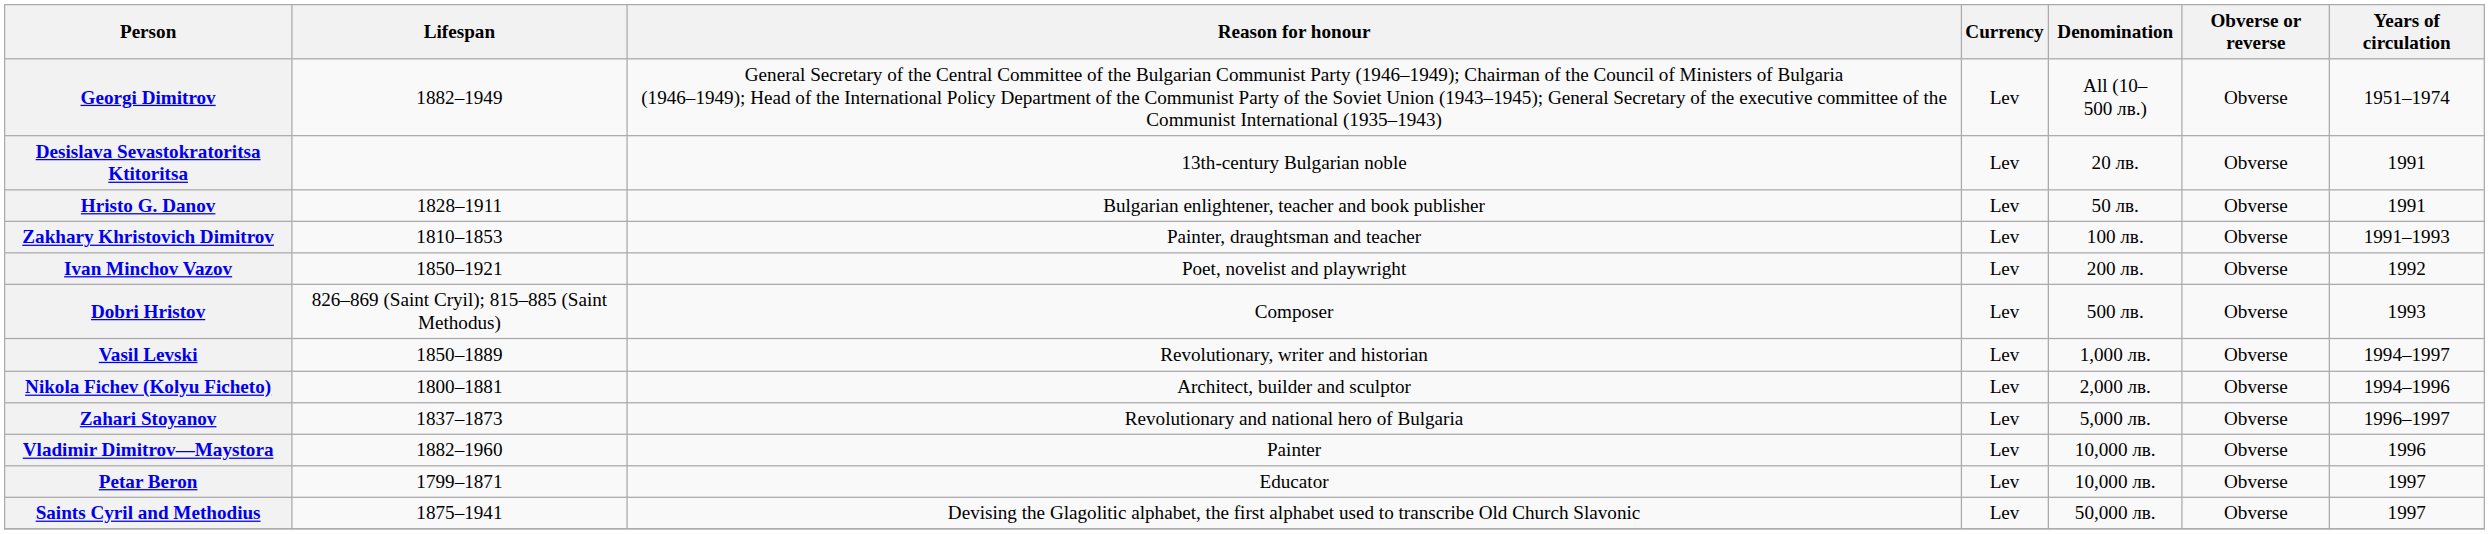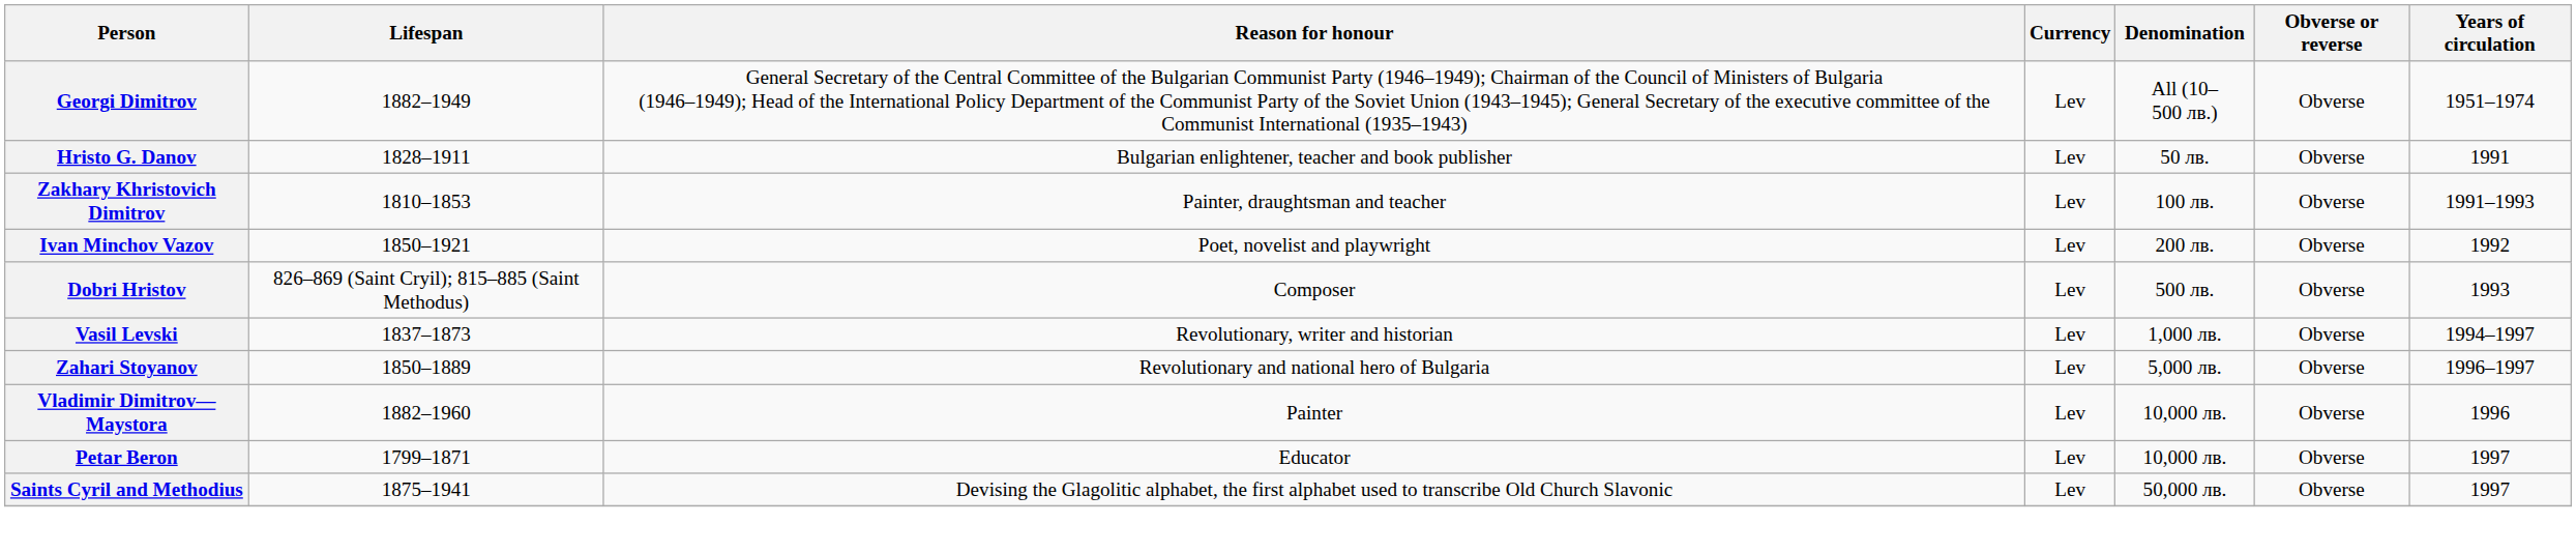 <table class="wikitable" style="font-size:95%; text-align:center;">
 <tr>
 <th>Person</th>
 <th>Lifespan</th>
 <th>Reason for honour</th>
 <th>Currency</th>
 <th>Denomination</th>
 <th>Obverse or reverse</th>
 <th>Years of circulation</th>
 </tr>
 <tr>
 <th><a href='#'>Georgi Dimitrov</a></th>
 <td>1882–1949</td>
 <td>General Secretary of the Central Committee of the Bulgarian Communist Party (1946–1949); Chairman of the Council of Ministers of Bulgaria<br>(1946–1949); Head of the International Policy Department of the Communist Party of the Soviet Union (1943–1945); General Secretary of the executive committee of the Communist International (1935–1943)</td>
 <td>Lev</td>
 <td>All (10–500 лв.)</td>
 <td>Obverse</td>
 <td>1951–1974</td>
-</tr>
-<tr>
-<th><a href='#'>Desislava Sevastokratoritsa Ktitoritsa</a></th>
-<td></td>
-<td>13th-century Bulgarian noble</td>
-<td>Lev</td>
-<td>20 лв.</td>
-<td>Obverse</td>
-<td>1991</td>
 </tr>
 <tr>
 <th><a href='#'>Hristo G. Danov</a></th>
 <td>1828–1911</td>
 <td>Bulgarian enlightener, teacher and book publisher</td>
 <td>Lev</td>
 <td>50 лв.</td>
 <td>Obverse</td>
 <td>1991</td>
 </tr>
 <tr>
 <th><a href='#'>Zakhary Khristovich Dimitrov</a></th>
 <td>1810–1853</td>
 <td>Painter, draughtsman and teacher</td>
 <td>Lev</td>
 <td>100 лв.</td>
 <td>Obverse</td>
 <td>1991–1993</td>
 </tr>
 <tr>
 <th><a href='#'>Ivan Minchov Vazov</a></th>
 <td>1850–1921</td>
 <td>Poet, novelist and playwright</td>
 <td>Lev</td>
 <td>200 лв.</td>
 <td>Obverse</td>
 <td>1992</td>
 </tr>
 <tr>
 <th><a href='#'>Dobri Hristov</a></th>
 <td>826–869 (Saint Cryil); 815–885 (Saint Methodus)</td>
 <td>Composer</td>
 <td>Lev</td>
 <td>500 лв.</td>
 <td>Obverse</td>
 <td>1993</td>
 </tr>
 <tr>
 <th><a href='#'>Vasil Levski</a></th>
-<td>1850–1889</td>
+<td>1837–1873</td>
 <td>Revolutionary, writer and historian</td>
 <td>Lev</td>
 <td>1,000 лв.</td>
 <td>Obverse</td>
 <td>1994–1997</td>
 </tr>
 <tr>
-<th><a href='#'>Nikola Fichev (Kolyu Ficheto)</a></th>
-<td>1800–1881</td>
-<td>Architect, builder and sculptor</td>
-<td>Lev</td>
-<td>2,000 лв.</td>
-<td>Obverse</td>
-<td>1994–1996</td>
-</tr>
-<tr>
 <th><a href='#'>Zahari Stoyanov</a></th>
-<td>1837–1873</td>
+<td>1850–1889</td>
 <td>Revolutionary and national hero of Bulgaria</td>
 <td>Lev</td>
 <td>5,000 лв.</td>
 <td>Obverse</td>
 <td>1996–1997</td>
 </tr>
 <tr>
 <th><a href='#'>Vladimir Dimitrov—Maystora</a></th>
 <td>1882–1960</td>
 <td>Painter</td>
 <td>Lev</td>
 <td>10,000 лв.</td>
 <td>Obverse</td>
 <td>1996</td>
 </tr>
 <tr>
 <th><a href='#'>Petar Beron</a></th>
 <td>1799–1871</td>
 <td>Educator</td>
 <td>Lev</td>
 <td>10,000 лв.</td>
 <td>Obverse</td>
 <td>1997</td>
 </tr>
 <tr>
 <th><a href='#'>Saints Cyril and Methodius</a></th>
 <td>1875–1941</td>
 <td>Devising the Glagolitic alphabet, the first alphabet used to transcribe Old Church Slavonic</td>
 <td>Lev</td>
 <td>50,000 лв.</td>
 <td>Obverse</td>
 <td>1997</td>
 </tr>
 <tr>
 </tr>
 </table>
